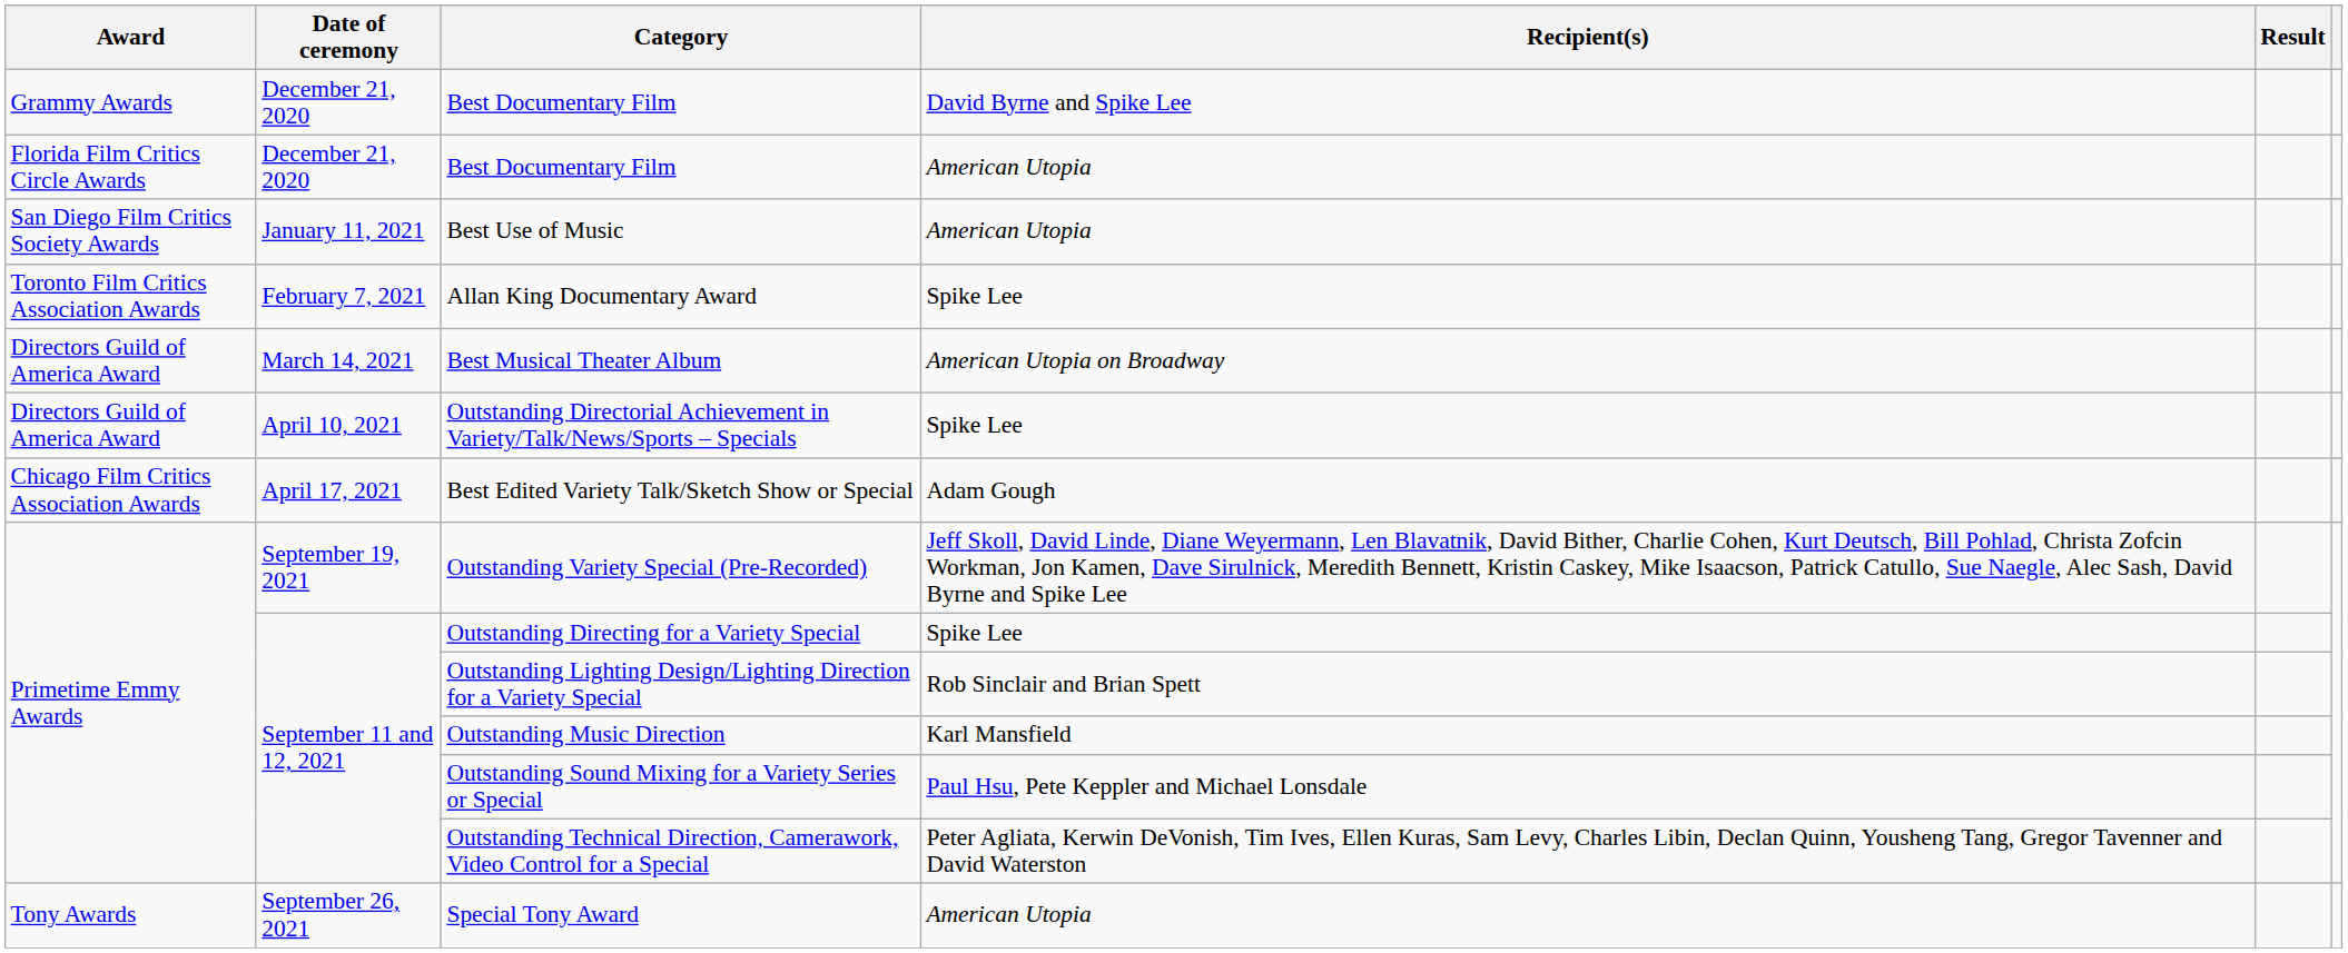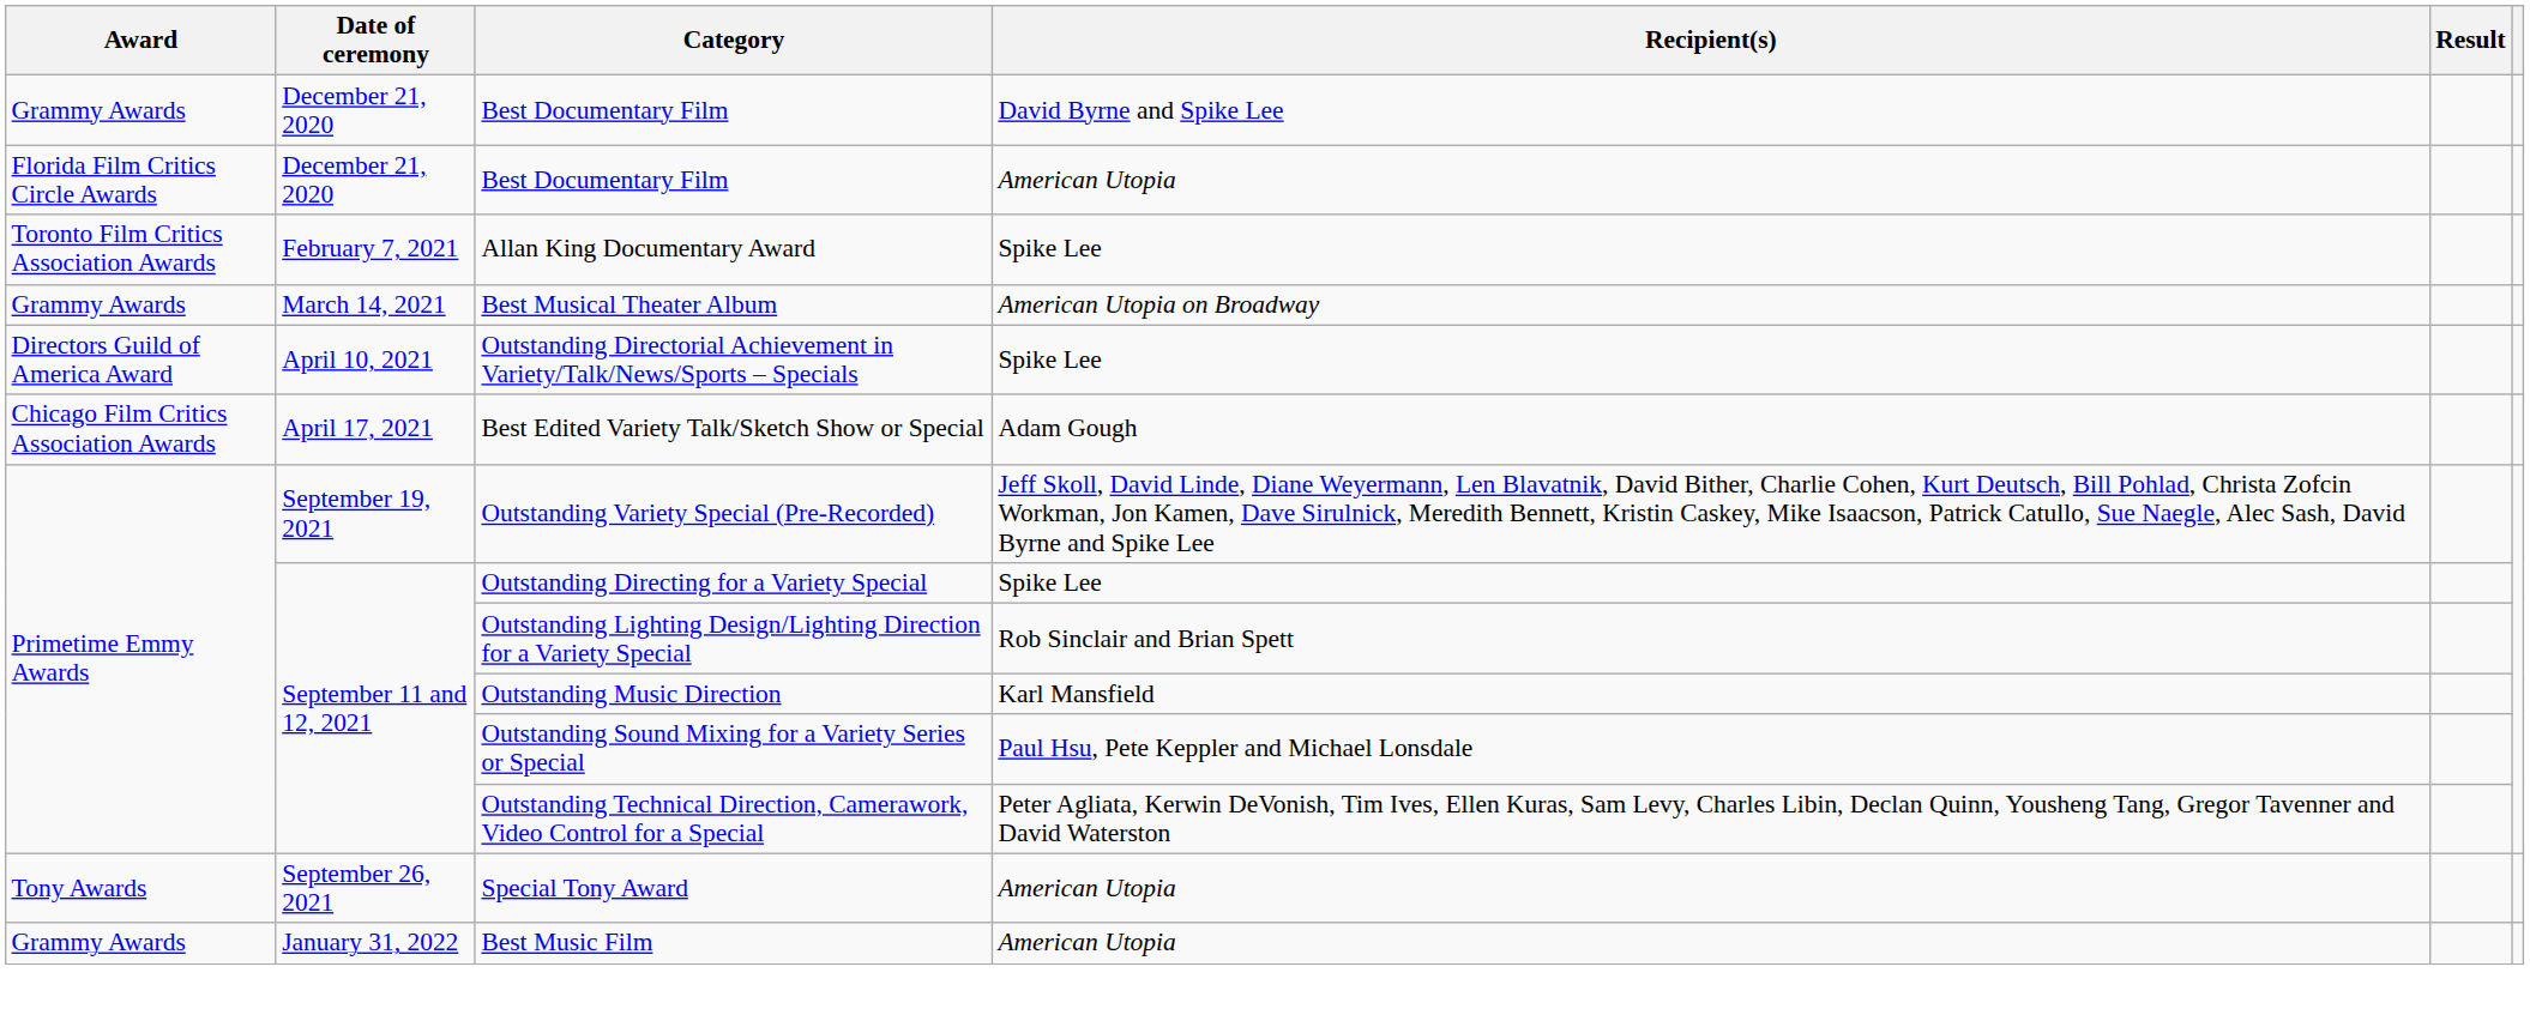 <table class="wikitable plainrowheaders sortable">
 <tr>
 <th scope="col">Award</th>
 <th scope="col">Date of ceremony</th>
 <th scope="col">Category</th>
 <th scope="col">Recipient(s)</th>
 <th scope="col">Result</th>
 <th class="unsortable" scope="col"></th>
 </tr>
 <tr>
 <td><a href='#'>Grammy Awards</a></td>
 <td><a href='#'>December 21, 2020</a></td>
 <td><a href='#'>Best Documentary Film</a></td>
 <td><a href='#'>David Byrne</a> and <a href='#'>Spike Lee</a></td>
 <td></td>
 <td align="center"></td>
 </tr>
 <tr>
 <td><a href='#'>Florida Film Critics Circle Awards</a></td>
 <td><a href='#'>December 21, 2020</a></td>
 <td><a href='#'>Best Documentary Film</a></td>
 <td><em>American Utopia</em></td>
 <td></td>
 <td align="center"></td>
 </tr>
 <tr>
-<td><a href='#'>San Diego Film Critics Society Awards</a></td>
-<td><a href='#'>January 11, 2021</a></td>
-<td>Best Use of Music</td>
-<td><em>American Utopia</em></td>
-<td></td>
-<td align="center"></td>
-</tr>
-<tr>
 <td><a href='#'>Toronto Film Critics Association Awards</a></td>
 <td><a href='#'>February 7, 2021</a></td>
 <td>Allan King Documentary Award</td>
 <td>Spike Lee</td>
 <td></td>
 <td align="center"></td>
 </tr>
 <tr>
-<td><a href='#'>Directors Guild of America Award</a></td>
+<td><a href='#'>Grammy Awards</a></td>
 <td><a href='#'>March 14, 2021</a></td>
 <td><a href='#'>Best Musical Theater Album</a></td>
 <td><em>American Utopia on Broadway</em></td>
 <td></td>
 <td></td>
 </tr>
 <tr>
 <td><a href='#'>Directors Guild of America Award</a></td>
 <td><a href='#'>April 10, 2021</a></td>
 <td><a href='#'>Outstanding Directorial Achievement in Variety/Talk/News/Sports – Specials</a></td>
 <td>Spike Lee</td>
 <td></td>
 <td align="center"></td>
 </tr>
 <tr>
 <td><a href='#'>Chicago Film Critics Association Awards</a></td>
 <td><a href='#'>April 17, 2021</a></td>
 <td>Best Edited Variety Talk/Sketch Show or Special</td>
 <td>Adam Gough</td>
 <td></td>
 <td align="center"></td>
 </tr>
 <tr>
 <td rowspan="6"><a href='#'>Primetime Emmy Awards</a></td>
 <td><a href='#'>September 19, 2021</a></td>
 <td><a href='#'>Outstanding Variety Special (Pre-Recorded)</a></td>
 <td><a href='#'>Jeff Skoll</a>, <a href='#'>David Linde</a>, <a href='#'>Diane Weyermann</a>, <a href='#'>Len Blavatnik</a>, David Bither, Charlie Cohen, <a href='#'>Kurt Deutsch</a>, <a href='#'>Bill Pohlad</a>, Christa Zofcin Workman, Jon Kamen, <a href='#'>Dave Sirulnick</a>, Meredith Bennett, Kristin Caskey, Mike Isaacson, Patrick Catullo, <a href='#'>Sue Naegle</a>, Alec Sash, David Byrne and Spike Lee</td>
 <td></td>
 <td align="center" rowspan="6"></td>
 </tr>
 <tr>
 <td rowspan="5"><a href='#'>September 11 and 12, 2021</a></td>
 <td><a href='#'>Outstanding Directing for a Variety Special</a></td>
 <td>Spike Lee</td>
 <td></td>
 </tr>
 <tr>
 <td><a href='#'>Outstanding Lighting Design/Lighting Direction for a Variety Special</a></td>
 <td>Rob Sinclair and Brian Spett</td>
 <td></td>
 </tr>
 <tr>
 <td><a href='#'>Outstanding Music Direction</a></td>
 <td>Karl Mansfield</td>
 <td></td>
 </tr>
 <tr>
 <td><a href='#'>Outstanding Sound Mixing for a Variety Series or Special</a></td>
 <td><a href='#'>Paul Hsu</a>, Pete Keppler and Michael Lonsdale</td>
 <td></td>
 </tr>
 <tr>
 <td><a href='#'>Outstanding Technical Direction, Camerawork, Video Control for a Special</a></td>
 <td>Peter Agliata, Kerwin DeVonish, Tim Ives, Ellen Kuras, Sam Levy, Charles Libin, Declan Quinn, Yousheng Tang, Gregor Tavenner and David Waterston</td>
 <td></td>
 </tr>
 <tr>
 <td><a href='#'>Tony Awards</a></td>
 <td><a href='#'>September 26, 2021</a></td>
 <td><a href='#'>Special Tony Award</a></td>
 <td><em>American Utopia</em></td>
 <td></td>
 <td></td>
 </tr>
+<tr>
+<td><a href='#'>Grammy Awards</a></td>
+<td><a href='#'>January 31, 2022</a></td>
+<td><a href='#'>Best Music Film</a></td>
+<td><em>American Utopia</em></td>
+<td></td>
+<td align="center"></td>
+</tr>
 </table>
